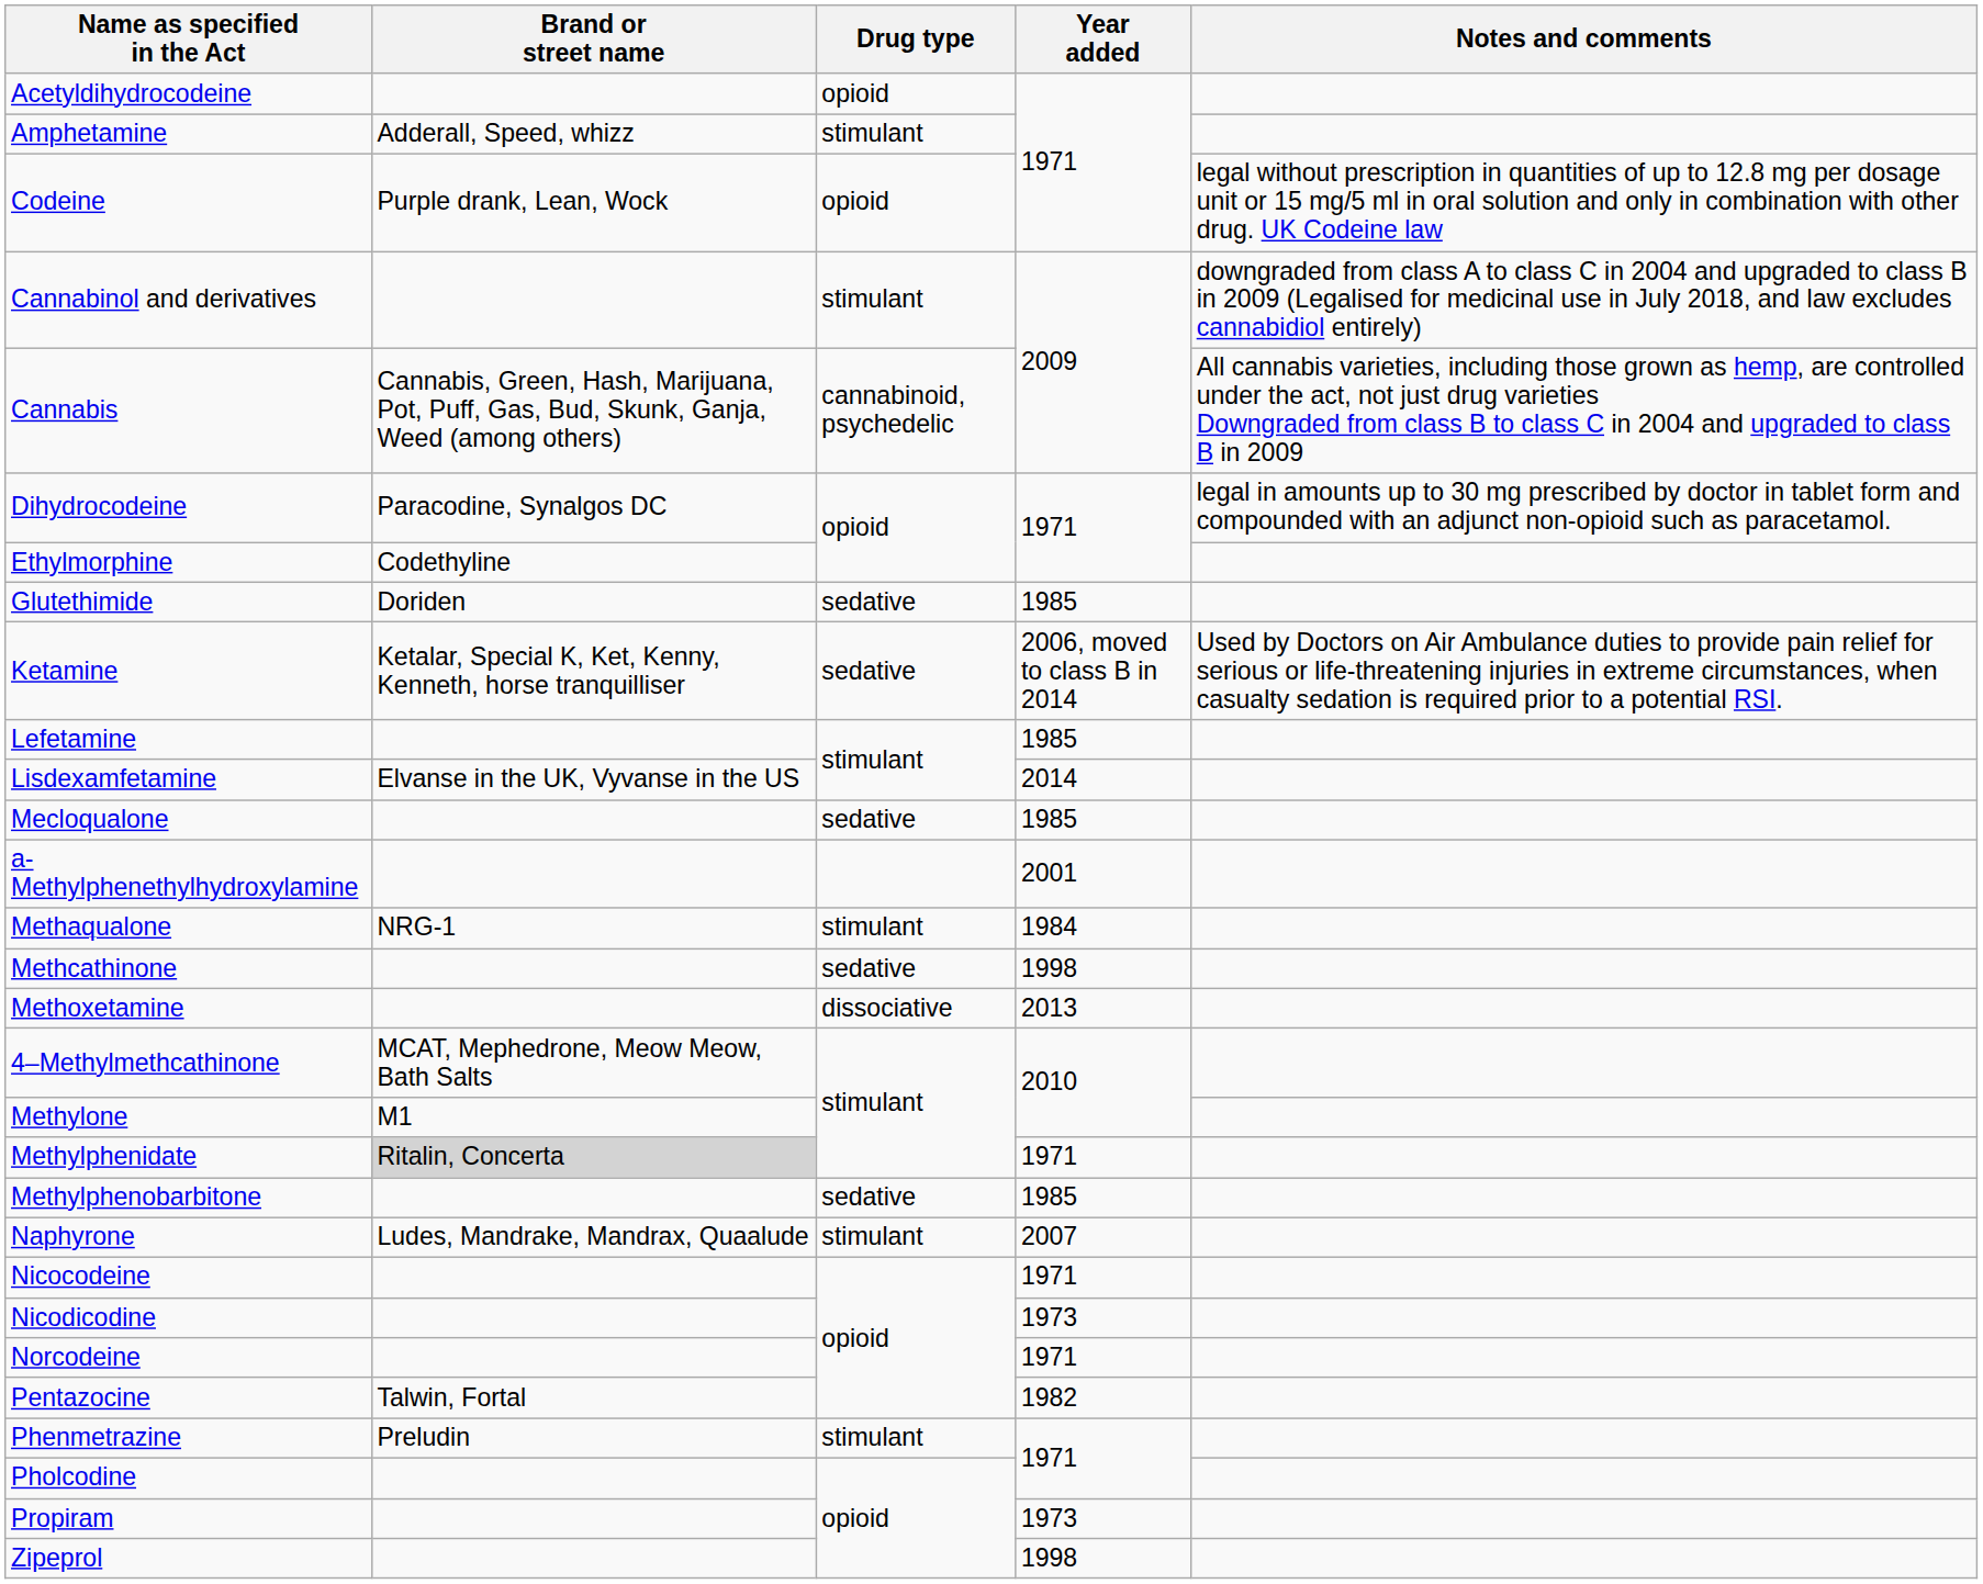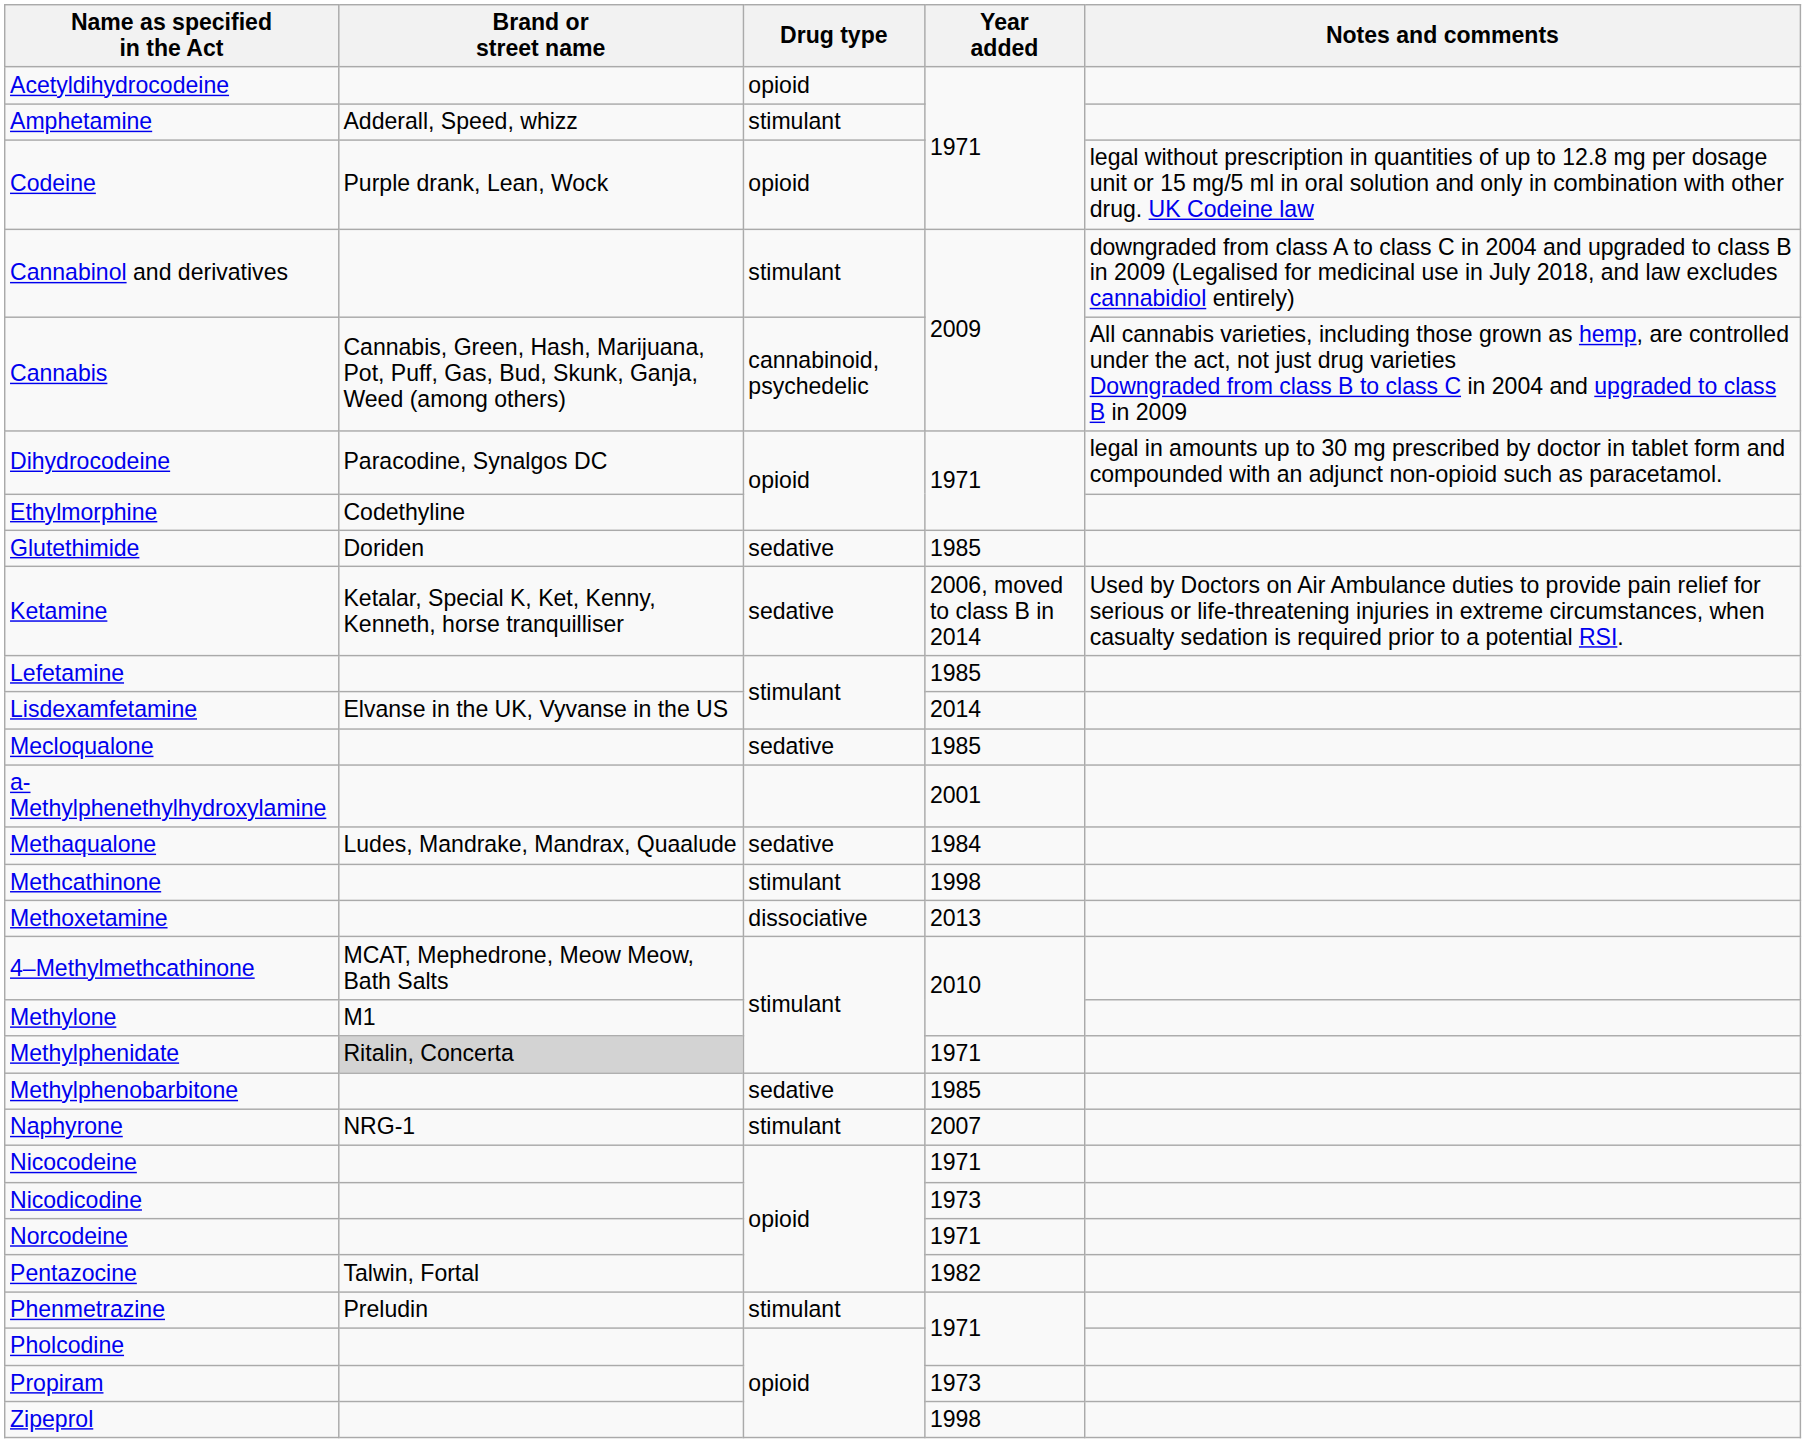 <table class="wikitable sortable mw-collapsible mw-collapsed" border="1">
 <tr>
 <th>Name as specified<br>in the Act</th>
 <th>Brand or<br>street name<br></th>
 <th>Drug type<br></th>
 <th>Year<br>added<br></th>
 <th>Notes and comments</th>
 </tr>
 <tr>
 <td><a href='#'>Acetyldihydrocodeine</a></td>
 <td></td>
 <td>opioid</td>
 <td rowspan="3">1971</td>
 <td></td>
 </tr>
 <tr>
 <td><a href='#'>Amphetamine</a></td>
 <td>Adderall, Speed, whizz</td>
 <td>stimulant</td>
 <td></td>
 </tr>
 <tr>
 <td><a href='#'>Codeine</a></td>
 <td>Purple drank, Lean, Wock</td>
 <td>opioid</td>
 <td>legal without prescription in quantities of up to 12.8 mg per dosage unit or 15 mg/5 ml in oral solution and only in combination with other drug. <a href='#'>UK Codeine law</a></td>
 </tr>
 <tr>
 <td><a href='#'>Cannabinol</a> and derivatives</td>
 <td></td>
 <td>stimulant</td>
 <td rowspan="2">2009</td>
 <td>downgraded from class A to class C in 2004 and upgraded to class B in 2009 (Legalised for medicinal use in July 2018, and law excludes <a href='#'>cannabidiol</a> entirely)</td>
 </tr>
 <tr>
 <td><a href='#'>Cannabis</a></td>
 <td>Cannabis, Green, Hash, Marijuana, Pot, Puff, Gas, Bud, Skunk, Ganja, Weed (among others)</td>
 <td>cannabinoid, psychedelic</td>
 <td>All cannabis varieties, including those grown as <a href='#'>hemp</a>, are controlled under the act, not just drug varieties<br> <a href='#'>Downgraded from class B to class C</a> in 2004 and <a href='#'>upgraded to class B</a> in 2009</td>
 </tr>
 <tr>
 <td><a href='#'>Dihydrocodeine</a></td>
 <td>Paracodine, Synalgos DC</td>
 <td rowspan="2">opioid</td>
 <td rowspan="2">1971</td>
 <td>legal in amounts up to 30 mg prescribed by doctor in tablet form and compounded with an adjunct non-opioid such as paracetamol.</td>
 </tr>
 <tr>
 <td><a href='#'>Ethylmorphine</a></td>
 <td>Codethyline</td>
 <td></td>
 </tr>
 <tr>
 <td><a href='#'>Glutethimide</a></td>
 <td>Doriden</td>
 <td>sedative</td>
 <td>1985</td>
 <td></td>
 </tr>
 <tr>
 <td><a href='#'>Ketamine</a></td>
 <td>Ketalar, Special K, Ket, Kenny, Kenneth, horse tranquilliser</td>
 <td>sedative</td>
 <td>2006, moved to class B in 2014</td>
 <td>Used by Doctors on Air Ambulance duties to provide pain relief for serious or life-threatening injuries in extreme circumstances, when casualty sedation is required prior to a potential <a href='#'>RSI</a>.</td>
 </tr>
 <tr>
 <td><a href='#'>Lefetamine</a></td>
 <td></td>
 <td rowspan="2">stimulant</td>
 <td>1985</td>
 <td></td>
 </tr>
 <tr>
 <td><a href='#'>Lisdexamfetamine</a></td>
 <td>Elvanse in the UK, Vyvanse in the US</td>
 <td>2014</td>
 <td></td>
 </tr>
 <tr>
 <td><a href='#'>Mecloqualone</a></td>
 <td></td>
 <td>sedative</td>
 <td>1985</td>
 <td></td>
 </tr>
 <tr>
 <td><a href='#'>a-Methylphenethylhydroxylamine</a></td>
 <td></td>
 <td></td>
 <td>2001</td>
 <td></td>
 </tr>
 <tr>
 <td><a href='#'>Methaqualone</a></td>
-<td>NRG-1</td>
-<td>stimulant</td>
+<td>Ludes, Mandrake, Mandrax, Quaalude</td>
+<td>sedative</td>
 <td>1984</td>
 <td></td>
 </tr>
 <tr>
 <td><a href='#'>Methcathinone</a></td>
 <td></td>
-<td>sedative</td>
+<td>stimulant</td>
 <td>1998</td>
 <td></td>
 </tr>
 <tr>
 <td><a href='#'>Methoxetamine</a></td>
 <td></td>
 <td>dissociative</td>
 <td>2013</td>
 <td></td>
 </tr>
 <tr>
 <td><a href='#'>4–Methylmethcathinone</a></td>
 <td>MCAT, Mephedrone, Meow Meow, Bath Salts</td>
 <td rowspan="3">stimulant</td>
 <td rowspan="2">2010</td>
 <td></td>
 </tr>
 <tr>
 <td><a href='#'>Methylone</a></td>
 <td>M1</td>
 <td></td>
 </tr>
 <tr>
 <td><a href='#'>Methylphenidate</a></td>
 <td style="background: lightgrey;">Ritalin, Concerta</td>
 <td>1971</td>
 <td></td>
 </tr>
 <tr>
 <td><a href='#'>Methylphenobarbitone</a></td>
 <td></td>
 <td>sedative</td>
 <td>1985</td>
 <td></td>
 </tr>
 <tr>
 <td><a href='#'>Naphyrone</a></td>
-<td>Ludes, Mandrake, Mandrax, Quaalude</td>
+<td>NRG-1</td>
 <td>stimulant</td>
 <td>2007</td>
 <td></td>
 </tr>
 <tr>
 <td><a href='#'>Nicocodeine</a></td>
 <td></td>
 <td rowspan="4">opioid</td>
 <td>1971</td>
 <td></td>
 </tr>
 <tr>
 <td><a href='#'>Nicodicodine</a></td>
 <td></td>
 <td>1973</td>
 <td></td>
 </tr>
 <tr>
 <td><a href='#'>Norcodeine</a></td>
 <td></td>
 <td>1971</td>
 <td></td>
 </tr>
 <tr>
 <td><a href='#'>Pentazocine</a></td>
 <td>Talwin, Fortal</td>
 <td>1982</td>
 <td></td>
 </tr>
 <tr>
 <td><a href='#'>Phenmetrazine</a></td>
 <td>Preludin</td>
 <td>stimulant</td>
 <td rowspan="2">1971</td>
 <td></td>
 </tr>
 <tr>
 <td><a href='#'>Pholcodine</a></td>
 <td></td>
 <td rowspan="3">opioid</td>
 <td></td>
 </tr>
 <tr>
 <td><a href='#'>Propiram</a></td>
 <td></td>
 <td>1973</td>
 <td></td>
 </tr>
 <tr>
 <td><a href='#'>Zipeprol</a></td>
 <td></td>
 <td>1998</td>
 <td></td>
 </tr>
 </table>
